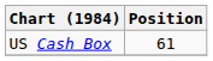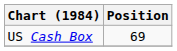 <table class="wikitable">
 <tr>
 <th>Chart (1984)</th>
 <th>Position</th>
 </tr>
 <tr>
 <td>US <a href='#'><em>Cash Box</em></a></td>
-<td align="center">61</td>
+<td align="center">69</td>
 </tr>
 <tr>
 </tr>
 </table>
